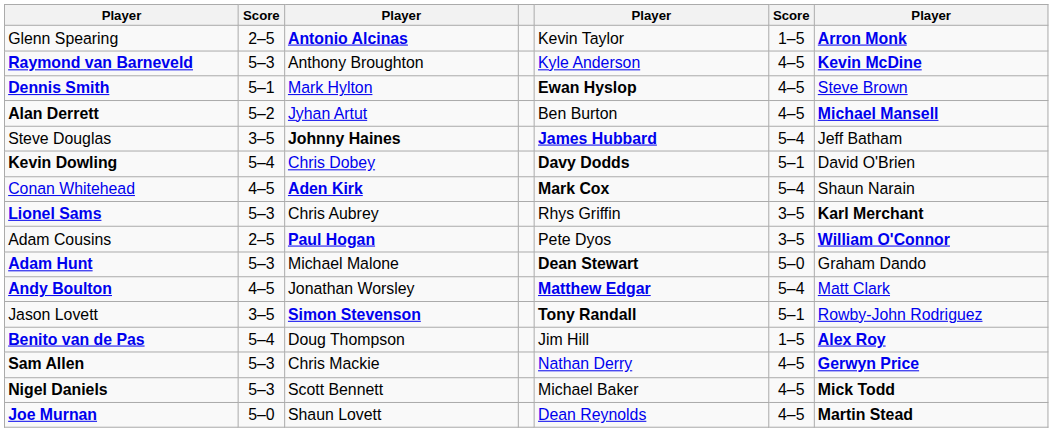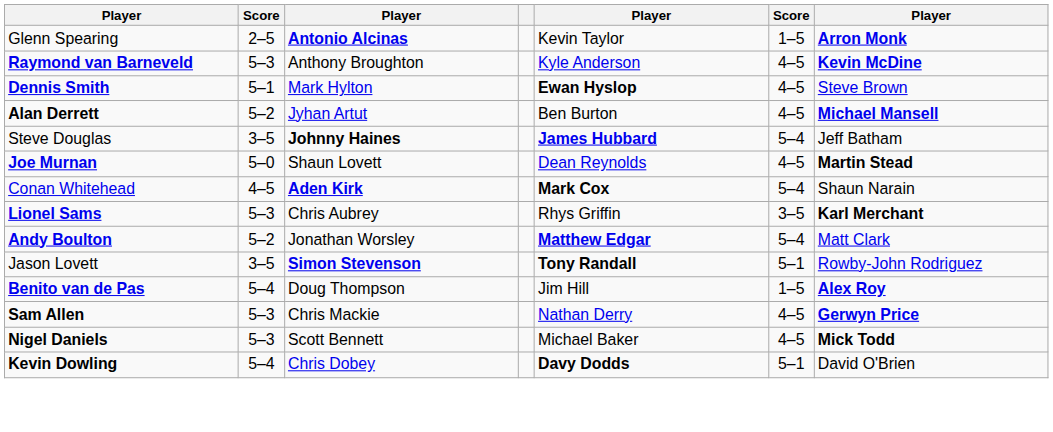 <table class="wikitable">
 <tr style="font-size:10pt;font-weight:bold">
 <th width=230>Player</th>
 <th width=40>Score</th>
 <th width=230>Player</th>
 <th width=10></th>
 <th width=230>Player</th>
 <th width=40>Score</th>
 <th width=230>Player</th>
 </tr>
 <tr>
 <td> Glenn Spearing</td>
 <td align=center>2–5</td>
 <td><strong> <a href='#'>Antonio Alcinas</a></strong></td>
 <td></td>
 <td> Kevin Taylor</td>
 <td align=center>1–5</td>
 <td><strong> <a href='#'>Arron Monk</a></strong></td>
 </tr>
 <tr>
 <td><strong> <a href='#'>Raymond van Barneveld</a></strong></td>
 <td align=center>5–3</td>
 <td> Anthony Broughton</td>
 <td></td>
 <td> <a href='#'>Kyle Anderson</a></td>
 <td align=center>4–5</td>
 <td><strong> <a href='#'>Kevin McDine</a></strong></td>
 </tr>
 <tr>
 <td><strong> <a href='#'>Dennis Smith</a></strong></td>
 <td align=center>5–1</td>
 <td> <a href='#'>Mark Hylton</a></td>
 <td></td>
 <td><strong> Ewan Hyslop</strong></td>
 <td align=center>4–5</td>
 <td> <a href='#'>Steve Brown</a></td>
 </tr>
 <tr>
 <td><strong> Alan Derrett</strong></td>
 <td align=center>5–2</td>
 <td> <a href='#'>Jyhan Artut</a></td>
 <td></td>
 <td> Ben Burton</td>
 <td align=center>4–5</td>
 <td><strong> <a href='#'>Michael Mansell</a></strong></td>
 </tr>
 <tr>
 <td> Steve Douglas</td>
 <td align=center>3–5</td>
 <td><strong> Johnny Haines</strong></td>
 <td></td>
 <td><strong> <a href='#'>James Hubbard</a></strong></td>
 <td align=center>5–4</td>
 <td> Jeff Batham</td>
 </tr>
 <tr>
-<td><strong> Kevin Dowling</strong></td>
-<td align=center>5–4</td>
-<td> <a href='#'>Chris Dobey</a></td>
+<td><strong> <a href='#'>Joe Murnan</a></strong></td>
+<td align=center>5–0</td>
+<td> Shaun Lovett</td>
 <td></td>
-<td><strong> Davy Dodds</strong></td>
-<td align=center>5–1</td>
-<td> David O'Brien</td>
+<td> <a href='#'>Dean Reynolds</a></td>
+<td align=center>4–5</td>
+<td><strong> Martin Stead</strong></td>
 </tr>
 <tr>
 <td> <a href='#'>Conan Whitehead</a></td>
 <td align=center>4–5</td>
 <td><strong> <a href='#'>Aden Kirk</a></strong></td>
 <td></td>
 <td><strong> Mark Cox</strong></td>
 <td align=center>5–4</td>
 <td> Shaun Narain</td>
 </tr>
 <tr>
 <td><strong> <a href='#'>Lionel Sams</a></strong></td>
 <td align=center>5–3</td>
 <td> Chris Aubrey</td>
 <td></td>
 <td> Rhys Griffin</td>
 <td align=center>3–5</td>
 <td><strong> Karl Merchant</strong></td>
 </tr>
 <tr>
-<td> Adam Cousins</td>
-<td align=center>2–5</td>
-<td><strong> <a href='#'>Paul Hogan</a></strong></td>
-<td></td>
-<td> Pete Dyos</td>
-<td align=center>3–5</td>
-<td><strong> <a href='#'>William O'Connor</a></strong></td>
-</tr>
-<tr>
-<td><strong> <a href='#'>Adam Hunt</a></strong></td>
-<td align=center>5–3</td>
-<td> Michael Malone</td>
-<td></td>
-<td><strong> Dean Stewart</strong></td>
-<td align=center>5–0</td>
-<td> Graham Dando</td>
-</tr>
-<tr>
 <td><strong> <a href='#'>Andy Boulton</a></strong></td>
-<td align=center>4–5</td>
+<td align=center>5–2</td>
 <td> Jonathan Worsley</td>
 <td></td>
 <td><strong> <a href='#'>Matthew Edgar</a></strong></td>
 <td align=center>5–4</td>
 <td> <a href='#'>Matt Clark</a></td>
 </tr>
 <tr>
 <td> Jason Lovett</td>
 <td align=center>3–5</td>
 <td><strong> <a href='#'>Simon Stevenson</a></strong></td>
 <td></td>
 <td><strong> Tony Randall</strong></td>
 <td align=center>5–1</td>
 <td> <a href='#'>Rowby-John Rodriguez</a></td>
 </tr>
 <tr>
 <td><strong> <a href='#'>Benito van de Pas</a></strong></td>
 <td align=center>5–4</td>
 <td> Doug Thompson</td>
 <td></td>
 <td> Jim Hill</td>
 <td align=center>1–5</td>
 <td><strong> <a href='#'>Alex Roy</a></strong></td>
 </tr>
 <tr>
 <td><strong> Sam Allen</strong></td>
 <td align=center>5–3</td>
 <td> Chris Mackie</td>
 <td></td>
 <td> <a href='#'>Nathan Derry</a></td>
 <td align=center>4–5</td>
 <td><strong> <a href='#'>Gerwyn Price</a></strong></td>
 </tr>
 <tr>
 <td><strong> Nigel Daniels</strong></td>
 <td align=center>5–3</td>
 <td> Scott Bennett</td>
 <td></td>
 <td> Michael Baker</td>
 <td align=center>4–5</td>
 <td><strong> Mick Todd</strong></td>
 </tr>
 <tr>
-<td><strong> <a href='#'>Joe Murnan</a></strong></td>
-<td align=center>5–0</td>
-<td> Shaun Lovett</td>
+<td><strong> Kevin Dowling</strong></td>
+<td align=center>5–4</td>
+<td> <a href='#'>Chris Dobey</a></td>
 <td></td>
-<td> <a href='#'>Dean Reynolds</a></td>
-<td align=center>4–5</td>
-<td><strong> Martin Stead</strong></td>
+<td><strong> Davy Dodds</strong></td>
+<td align=center>5–1</td>
+<td> David O'Brien</td>
 </tr>
 </table>
